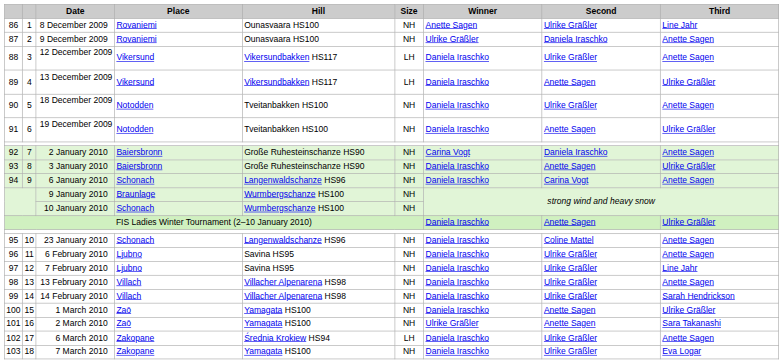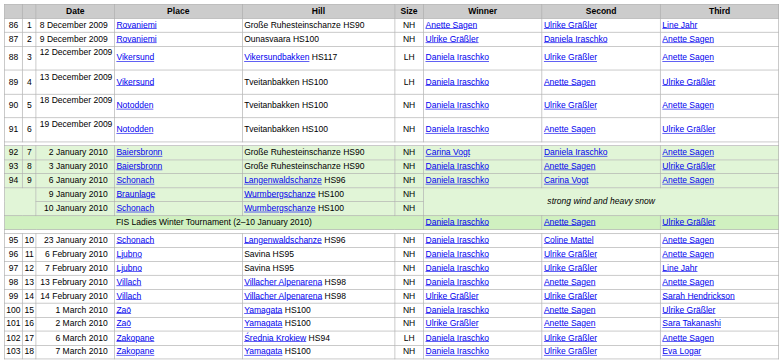 <table class="wikitable plainrowheaders" style="background:#fff; font-size:86%; line-height:16px; border:grey solid 1px; border-collapse:collapse;">
 <tr style="background:#ccc; text-align:center;">
 <th scope="col" style="background:#ccc; width=20 px;"></th>
 <th scope="col" style="background:#ccc; width=30 px;"></th>
 <th scope="col" style="background:#ccc; width:120px;">Date</th>
 <th scope="col" style="background:#ccc; width:200px;">Place</th>
 <th scope="col" style="background:#ccc; width:240px;">Hill</th>
 <th scope="col" style="background:#ccc; width:40px;">Size</th>
 <th scope="col" style="background:#ccc; width:185px;">Winner</th>
 <th scope="col" style="background:#ccc; width:185px;">Second</th>
 <th scope="col" style="background:#ccc; width:185px;">Third</th>
 </tr>
 <tr>
 <td align=center>86</td>
 <td align=center>1</td>
 <td align=right>8 December 2009  </td>
 <td> <a href='#'>Rovaniemi</a></td>
-<td>Ounasvaara HS100</td>
+<td>Große Ruhesteinschanze HS90</td>
 <td align=center>NH</td>
 <td> <a href='#'>Anette Sagen</a></td>
 <td> <a href='#'>Ulrike Gräßler</a></td>
 <td> <a href='#'>Line Jahr</a></td>
 </tr>
 <tr>
 <td align=center>87</td>
 <td align=center>2</td>
 <td align=right>9 December 2009  </td>
 <td> <a href='#'>Rovaniemi</a></td>
 <td>Ounasvaara HS100</td>
 <td align=center>NH</td>
 <td> <a href='#'>Ulrike Gräßler</a></td>
 <td> <a href='#'>Daniela Iraschko</a></td>
 <td> <a href='#'>Anette Sagen</a></td>
 </tr>
 <tr>
 <td align=center>88</td>
 <td align=center>3</td>
 <td align=right>12 December 2009  </td>
 <td> <a href='#'>Vikersund</a></td>
 <td><a href='#'>Vikersundbakken</a> HS117</td>
 <td align=center>LH</td>
 <td> <a href='#'>Daniela Iraschko</a></td>
 <td> <a href='#'>Ulrike Gräßler</a></td>
 <td> <a href='#'>Anette Sagen</a></td>
 </tr>
 <tr>
 <td align=center>89</td>
 <td align=center>4</td>
 <td align=right>13 December 2009  </td>
 <td> <a href='#'>Vikersund</a></td>
-<td><a href='#'>Vikersundbakken</a> HS117</td>
+<td>Tveitanbakken HS100</td>
 <td align=center>LH</td>
 <td> <a href='#'>Daniela Iraschko</a></td>
 <td> <a href='#'>Anette Sagen</a></td>
 <td> <a href='#'>Ulrike Gräßler</a></td>
 </tr>
 <tr>
 <td align=center>90</td>
 <td align=center>5</td>
 <td align=right>18 December 2009  </td>
 <td> <a href='#'>Notodden</a></td>
 <td>Tveitanbakken HS100</td>
 <td align=center>NH</td>
 <td> <a href='#'>Daniela Iraschko</a></td>
 <td> <a href='#'>Ulrike Gräßler</a></td>
 <td> <a href='#'>Anette Sagen</a></td>
 </tr>
 <tr>
 <td align=center>91</td>
 <td align=center>6</td>
 <td align=right>19 December 2009  </td>
 <td> <a href='#'>Notodden</a></td>
 <td>Tveitanbakken HS100</td>
 <td align=center>NH</td>
 <td> <a href='#'>Daniela Iraschko</a></td>
 <td> <a href='#'>Anette Sagen</a></td>
 <td> <a href='#'>Ulrike Gräßler</a></td>
 </tr>
 <tr>
 <td colspan=9></td>
 </tr>
 <tr bgcolor=E1F5D7>
 <td align=center>92</td>
 <td align=center>7</td>
 <td align=right>2 January 2010  </td>
 <td> <a href='#'>Baiersbronn</a></td>
 <td>Große Ruhesteinschanze HS90</td>
 <td align=center>NH</td>
 <td> <a href='#'>Carina Vogt</a></td>
 <td> <a href='#'>Daniela Iraschko</a></td>
 <td> <a href='#'>Anette Sagen</a></td>
 </tr>
 <tr bgcolor=E1F5D7>
 <td align=center>93</td>
 <td align=center>8</td>
 <td align=right>3 January 2010  </td>
 <td> <a href='#'>Baiersbronn</a></td>
 <td>Große Ruhesteinschanze HS90</td>
 <td align=center>NH</td>
 <td> <a href='#'>Daniela Iraschko</a></td>
 <td> <a href='#'>Anette Sagen</a></td>
 <td> <a href='#'>Ulrike Gräßler</a></td>
 </tr>
 <tr bgcolor=E1F5D7>
 <td align=center>94</td>
 <td align=center>9</td>
 <td align=right>6 January 2010  </td>
 <td> <a href='#'>Schonach</a></td>
 <td><a href='#'>Langenwaldschanze</a> HS96</td>
 <td align=center>NH</td>
 <td> <a href='#'>Daniela Iraschko</a></td>
 <td> <a href='#'>Carina Vogt</a></td>
 <td> <a href='#'>Anette Sagen</a></td>
 </tr>
 <tr bgcolor=E1F5D7>
 <td colspan=2 rowspan=2></td>
 <td align=right>9 January 2010  </td>
 <td> <a href='#'>Braunlage</a></td>
 <td><a href='#'>Wurmbergschanze</a> HS100</td>
 <td align=center>NH</td>
 <td colspan=3 rowspan=2 align=center><em>strong wind and heavy snow</em></td>
 </tr>
 <tr bgcolor=E1F5D7>
 <td align=right>10 January 2010  </td>
 <td> <a href='#'>Schonach</a></td>
 <td><a href='#'>Wurmbergschanze</a> HS100</td>
 <td align=center>NH</td>
 </tr>
 <tr bgcolor=D0F0C0>
 <td colspan=6 align=center>FIS Ladies Winter Tournament (2–10 January 2010)</td>
 <td> <a href='#'>Daniela Iraschko</a></td>
 <td> <a href='#'>Anette Sagen</a></td>
 <td> <a href='#'>Ulrike Gräßler</a></td>
 </tr>
 <tr>
 <td colspan=9></td>
 </tr>
 <tr>
 <td align=center>95</td>
 <td align=center>10</td>
 <td align=right>23 January 2010  </td>
 <td> <a href='#'>Schonach</a></td>
 <td><a href='#'>Langenwaldschanze</a> HS96</td>
 <td align=center>NH</td>
 <td> <a href='#'>Daniela Iraschko</a></td>
 <td> <a href='#'>Coline Mattel</a></td>
 <td> <a href='#'>Anette Sagen</a></td>
 </tr>
 <tr>
 <td align=center>96</td>
 <td align=center>11</td>
 <td align=right>6 February 2010  </td>
 <td> <a href='#'>Ljubno</a></td>
 <td>Savina HS95</td>
 <td align=center>NH</td>
 <td> <a href='#'>Daniela Iraschko</a></td>
 <td> <a href='#'>Ulrike Gräßler</a></td>
 <td> <a href='#'>Anette Sagen</a></td>
 </tr>
 <tr>
 <td align=center>97</td>
 <td align=center>12</td>
 <td align=right>7 February 2010  </td>
 <td> <a href='#'>Ljubno</a></td>
 <td>Savina HS95</td>
 <td align=center>NH</td>
 <td> <a href='#'>Daniela Iraschko</a></td>
 <td> <a href='#'>Ulrike Gräßler</a></td>
 <td> <a href='#'>Line Jahr</a></td>
 </tr>
 <tr>
 <td align=center>98</td>
 <td align=center>13</td>
 <td align=right>13 February 2010  </td>
 <td> <a href='#'>Villach</a></td>
 <td><a href='#'>Villacher Alpenarena</a> HS98</td>
 <td align=center>NH</td>
 <td> <a href='#'>Daniela Iraschko</a></td>
-<td> <a href='#'>Ulrike Gräßler</a></td>
+<td> <a href='#'>Anette Sagen</a></td>
 <td> <a href='#'>Anette Sagen</a></td>
 </tr>
 <tr>
 <td align=center>99</td>
 <td align=center>14</td>
 <td align=right>14 February 2010  </td>
 <td> <a href='#'>Villach</a></td>
 <td><a href='#'>Villacher Alpenarena</a> HS98</td>
 <td align=center>NH</td>
-<td> <a href='#'>Daniela Iraschko</a></td>
+<td> <a href='#'>Ulrike Gräßler</a></td>
 <td> <a href='#'>Ulrike Gräßler</a></td>
 <td> <a href='#'>Sarah Hendrickson</a></td>
 </tr>
 <tr>
 <td align=center>100</td>
 <td align=center>15</td>
 <td align=right>1 March 2010  </td>
 <td> <a href='#'>Zaō</a></td>
 <td><a href='#'>Yamagata</a> HS100</td>
 <td align=center>NH</td>
 <td> <a href='#'>Daniela Iraschko</a></td>
 <td> <a href='#'>Anette Sagen</a></td>
 <td> <a href='#'>Ulrike Gräßler</a></td>
 </tr>
 <tr>
 <td align=center>101</td>
 <td align=center>16</td>
 <td align=right>2 March 2010  </td>
 <td> <a href='#'>Zaō</a></td>
 <td><a href='#'>Yamagata</a> HS100</td>
 <td align=center>NH</td>
 <td> <a href='#'>Ulrike Gräßler</a></td>
 <td> <a href='#'>Anette Sagen</a></td>
 <td> <a href='#'>Sara Takanashi</a></td>
 </tr>
 <tr>
 <td align=center>102</td>
 <td align=center>17</td>
 <td align=right>6 March 2010  </td>
 <td> <a href='#'>Zakopane</a></td>
 <td><a href='#'>Średnia Krokiew</a> HS94</td>
 <td align=center>LH</td>
 <td> <a href='#'>Daniela Iraschko</a></td>
 <td> <a href='#'>Ulrike Gräßler</a></td>
 <td> <a href='#'>Anette Sagen</a></td>
 </tr>
 <tr>
 <td align=center>103</td>
 <td align=center>18</td>
 <td align=right>7 March 2010  </td>
 <td> <a href='#'>Zakopane</a></td>
 <td><a href='#'>Yamagata</a> HS100</td>
 <td align=center>NH</td>
 <td> <a href='#'>Daniela Iraschko</a></td>
 <td> <a href='#'>Ulrike Gräßler</a></td>
 <td> <a href='#'>Eva Logar</a></td>
 </tr>
 </table>
